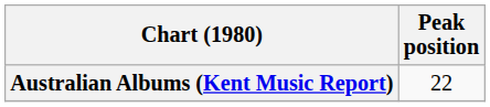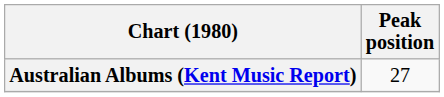 <table class="wikitable sortable plainrowheaders">
 <tr>
 <th scope="col">Chart (1980)</th>
 <th scope="col">Peak<br> position</th>
 </tr>
 <tr>
 <th scope="row">Australian Albums (<a href='#'>Kent Music Report</a>)</th>
-<td style="text-align:center;">22</td>
+<td style="text-align:center;">27</td>
 </tr>
 <tr>
 </tr>
 </table>
